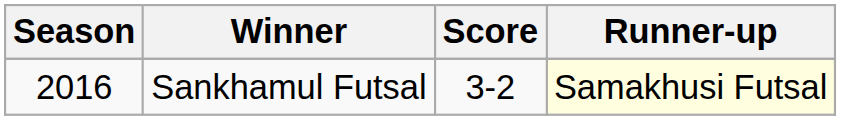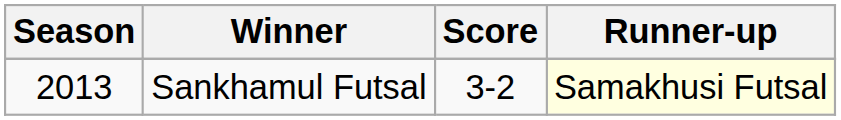 <table class="wikitable" style="text-align: center">
 <tr>
 <th>Season</th>
 <th>Winner</th>
 <th>Score</th>
 <th>Runner-up</th>
 </tr>
 <tr>
 </tr>
 <tr>
-<td>2016</td>
+<td>2013</td>
 <td>Sankhamul Futsal</td>
 <td>3-2</td>
 <td style="background: lightyellow;">Samakhusi Futsal</td>
 </tr>
 </table>
